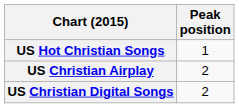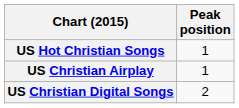 <table class="wikitable plainrowheaders" style="text-align:center;">
 <tr>
 <th>Chart (2015)</th>
 <th>Peak<br>position</th>
 </tr>
 <tr>
 <th scope="row">US <a href='#'>Hot Christian Songs</a></th>
 <td>1</td>
 </tr>
 <tr>
 <th scope="row">US <a href='#'>Christian Airplay</a></th>
-<td>2</td>
+<td>1</td>
 </tr>
 <tr>
 <th scope="row">US <a href='#'>Christian Digital Songs</a></th>
 <td>2</td>
 </tr>
 </table>
